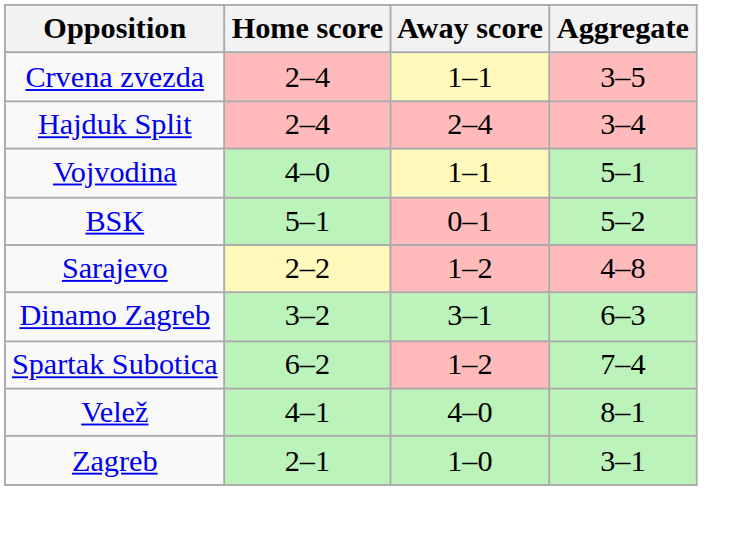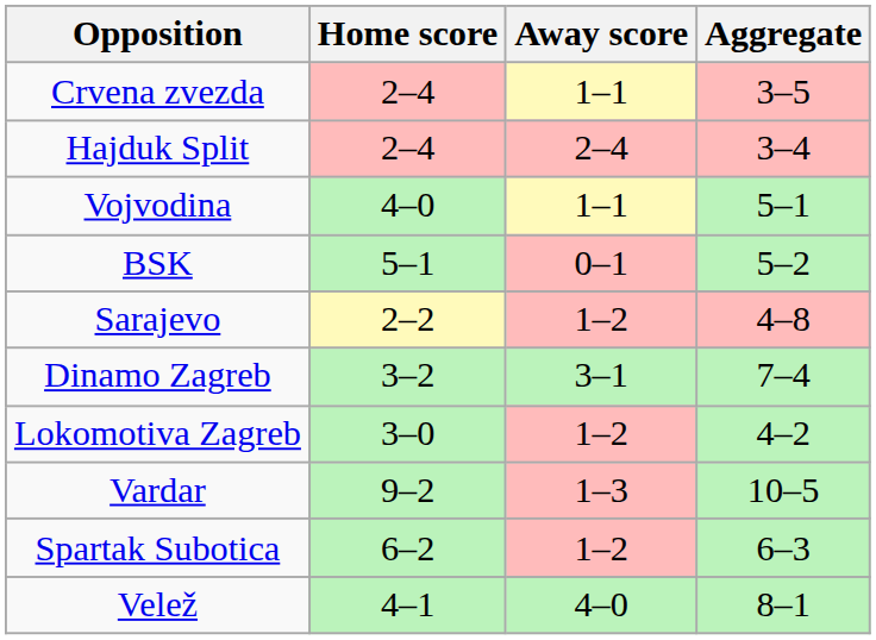 <table class="wikitable" style="text-align: center;">
 <tr>
 <th>Opposition</th>
 <th>Home score</th>
 <th>Away score</th>
 <th>Aggregate</th>
 </tr>
 <tr>
 <td><a href='#'>Crvena zvezda</a></td>
 <td style="background:#fbb;">2–4</td>
 <td style="background:#fffabb;">1–1</td>
 <td style="background:#fbb;">3–5</td>
 </tr>
 <tr>
 <td><a href='#'>Hajduk Split</a></td>
 <td style="background:#fbb;">2–4</td>
 <td style="background:#fbb;">2–4</td>
 <td style="background:#fbb;">3–4</td>
 </tr>
 <tr>
 <td><a href='#'>Vojvodina</a></td>
 <td style="background:#bbf3bb;">4–0</td>
 <td style="background:#fffabb;">1–1</td>
 <td style="background:#bbf3bb;">5–1</td>
 </tr>
 <tr>
 <td><a href='#'>BSK</a></td>
 <td style="background:#bbf3bb;">5–1</td>
 <td style="background:#fbb;">0–1</td>
 <td style="background:#bbf3bb;">5–2</td>
 </tr>
 <tr>
 <td><a href='#'>Sarajevo</a></td>
 <td style="background:#fffabb;">2–2</td>
 <td style="background:#fbb;">1–2</td>
 <td style="background:#fbb;">4–8</td>
 </tr>
 <tr>
 <td><a href='#'>Dinamo Zagreb</a></td>
 <td style="background:#bbf3bb;">3–2</td>
 <td style="background:#bbf3bb;">3–1</td>
-<td style="background:#bbf3bb;">6–3</td>
+<td style="background:#bbf3bb;">7–4</td>
+</tr>
+<tr>
+<td><a href='#'>Lokomotiva Zagreb</a></td>
+<td style="background:#bbf3bb;">3–0</td>
+<td style="background:#fbb;">1–2</td>
+<td style="background:#bbf3bb;">4–2</td>
+</tr>
+<tr>
+<td><a href='#'>Vardar</a></td>
+<td style="background:#bbf3bb;">9–2</td>
+<td style="background:#fbb;">1–3</td>
+<td style="background:#bbf3bb;">10–5</td>
 </tr>
 <tr>
 <td><a href='#'>Spartak Subotica</a></td>
 <td style="background:#bbf3bb;">6–2</td>
 <td style="background:#fbb;">1–2</td>
-<td style="background:#bbf3bb;">7–4</td>
+<td style="background:#bbf3bb;">6–3</td>
 </tr>
 <tr>
 <td><a href='#'>Velež</a></td>
 <td style="background:#bbf3bb;">4–1</td>
 <td style="background:#bbf3bb;">4–0</td>
 <td style="background:#bbf3bb;">8–1</td>
 </tr>
-<tr>
-<td><a href='#'>Zagreb</a></td>
-<td style="background:#bbf3bb;">2–1</td>
-<td style="background:#bbf3bb;">1–0</td>
-<td style="background:#bbf3bb;">3–1</td>
-</tr>
 </table>
